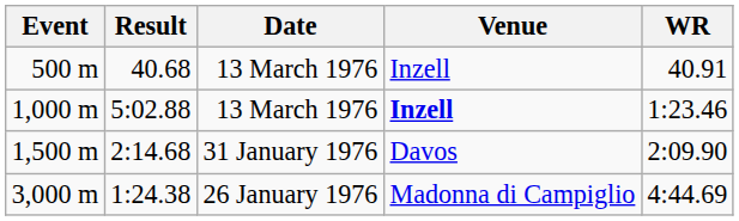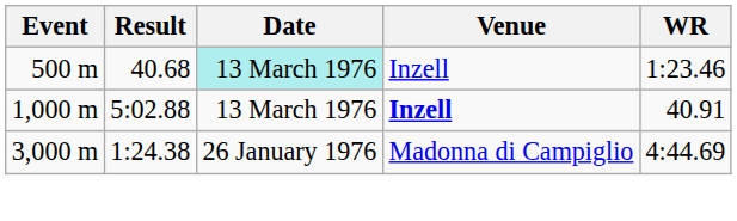 <table class="wikitable">
 <tr>
 <th>Event</th>
 <th>Result</th>
 <th>Date</th>
 <th>Venue</th>
 <th>WR</th>
 </tr>
 <tr align="right">
 <td>500 m</td>
 <td>40.68</td>
-<td>13 March 1976</td>
+<td style="background: paleturquoise;">13 March 1976</td>
 <td align="left"><a href='#'>Inzell</a></td>
-<td>40.91</td>
+<td>1:23.46</td>
 </tr>
 <tr align="right">
 <td>1,000 m</td>
 <td>5:02.88</td>
 <td>13 March 1976</td>
 <td align="left"><strong><a href='#'>Inzell</a></strong></td>
-<td>1:23.46</td>
-</tr>
-<tr align="right">
-<td>1,500 m</td>
-<td>2:14.68</td>
-<td>31 January 1976</td>
-<td align="left"><a href='#'>Davos</a></td>
-<td>2:09.90</td>
+<td>40.91</td>
 </tr>
 <tr align="right">
 <td>3,000 m</td>
 <td>1:24.38</td>
 <td>26 January 1976</td>
 <td align="left"><a href='#'>Madonna di Campiglio</a></td>
 <td>4:44.69</td>
 </tr>
 </table>
